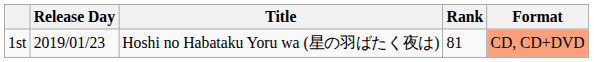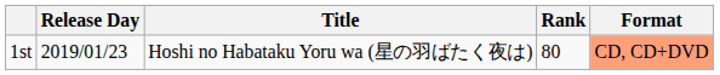 <table class="wikitable">
 <tr>
 <th></th>
 <th>Release Day</th>
 <th>Title</th>
 <th>Rank</th>
 <th>Format</th>
 </tr>
 <tr>
 <td>1st</td>
 <td>2019/01/23</td>
 <td>Hoshi no Habataku Yoru wa (星の羽ばたく夜は)</td>
-<td>81</td>
+<td>80</td>
 <td style="background: lightsalmon;">CD, CD+DVD</td>
 </tr>
 </table>
